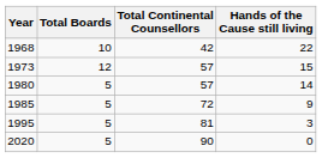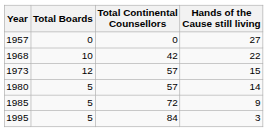 <table class="wikitable" style="float:right; text-align:right">
 <tr>
 <th>Year</th>
 <th>Total Boards</th>
 <th>Total Continental<br>Counsellors</th>
 <th>Hands of the<br>Cause still living</th>
+</tr>
+<tr>
+<td>1957</td>
+<td>0</td>
+<td>0</td>
+<td>27</td>
 </tr>
 <tr>
 <td>1968</td>
 <td>10</td>
 <td>42</td>
 <td>22</td>
 </tr>
 <tr>
 <td>1973</td>
 <td>12</td>
 <td>57</td>
 <td>15</td>
 </tr>
 <tr>
 <td>1980</td>
 <td>5</td>
 <td>57</td>
 <td>14</td>
 </tr>
 <tr>
 <td>1985</td>
 <td>5</td>
 <td>72</td>
 <td>9</td>
 </tr>
 <tr>
 <td>1995</td>
 <td>5</td>
-<td>81</td>
+<td>84</td>
 <td>3</td>
 </tr>
-<tr>
-<td>2020</td>
-<td>5</td>
-<td>90</td>
-<td>0</td>
-</tr>
 </table>
